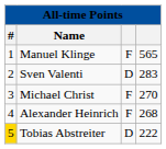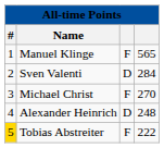 <table class="sortable wikitable" style="text-align:center; float:left; margin-right:2px;">
 <tr>
 <th style="background:#004F9E;" colspan="4"><span>All-time Points</span></th>
 </tr>
 <tr>
 <th>#</th>
 <th>Name</th>
 <th></th>
 <th></th>
 </tr>
 <tr>
 <td align=left>1</td>
 <td align=left> Manuel Klinge</td>
 <td>F</td>
 <td>565</td>
 </tr>
 <tr>
 <td align=left>2</td>
 <td align=left> Sven Valenti</td>
 <td>D</td>
-<td>283</td>
+<td>284</td>
 </tr>
 <tr>
 <td align=left>3</td>
 <td align=left> Michael Christ</td>
 <td>F</td>
 <td>270</td>
 </tr>
 <tr>
 <td align=left>4</td>
 <td align=left> Alexander Heinrich</td>
-<td>F</td>
-<td>268</td>
+<td>D</td>
+<td>248</td>
 </tr>
 <tr>
 <td align=left style="background: gold;">5</td>
 <td align=left> Tobias Abstreiter</td>
-<td>D</td>
+<td>F</td>
 <td>222</td>
 </tr>
 </table>
